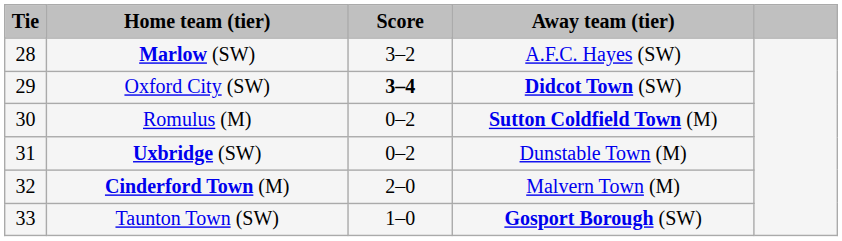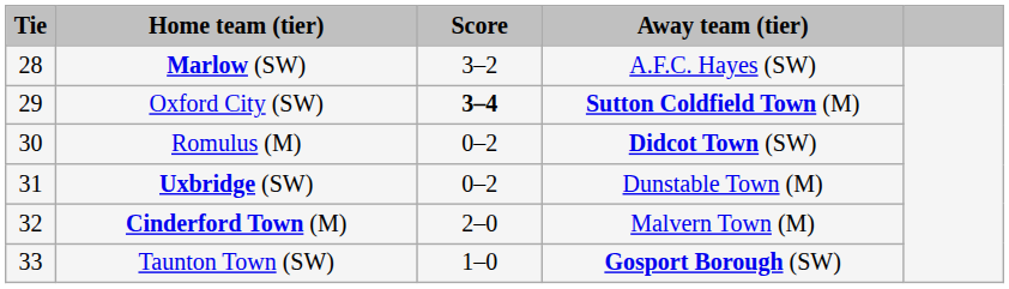 <table class="wikitable" style="width: 600px; background:WhiteSmoke; text-align:center; font-size:90%">
 <tr>
 <td scope="col" style="width:  5.00%; background:silver;"><strong>Tie</strong></td>
 <td scope="col" style="width: 36.25%; background:silver;"><strong>Home team (tier)</strong></td>
 <td scope="col" style="width: 12.50%; background:silver;"><strong>Score</strong></td>
 <td scope="col" style="width: 36.25%; background:silver;"><strong>Away team (tier)</strong></td>
 <td scope="col" style="width: 10.00%; background:silver;"><strong></strong></td>
 </tr>
 <tr>
 <td>28</td>
 <td><strong><a href='#'>Marlow</a></strong> (SW)</td>
 <td>3–2</td>
 <td><a href='#'>A.F.C. Hayes</a> (SW)</td>
 </tr>
 <tr>
 <td>29</td>
 <td><a href='#'>Oxford City</a> (SW)</td>
 <td><strong>3–4</strong></td>
-<td><strong><a href='#'>Didcot Town</a></strong> (SW)</td>
+<td><strong><a href='#'>Sutton Coldfield Town</a></strong> (M)</td>
 </tr>
 <tr>
 <td>30</td>
 <td><a href='#'>Romulus</a> (M)</td>
 <td>0–2</td>
-<td><strong><a href='#'>Sutton Coldfield Town</a></strong> (M)</td>
+<td><strong><a href='#'>Didcot Town</a></strong> (SW)</td>
 </tr>
 <tr>
 <td>31</td>
 <td><strong><a href='#'>Uxbridge</a></strong> (SW)</td>
 <td>0–2</td>
 <td><a href='#'>Dunstable Town</a> (M)</td>
 </tr>
 <tr>
 <td>32</td>
 <td><strong><a href='#'>Cinderford Town</a></strong> (M)</td>
 <td>2–0</td>
 <td><a href='#'>Malvern Town</a> (M)</td>
 </tr>
 <tr>
 <td>33</td>
 <td><a href='#'>Taunton Town</a> (SW)</td>
 <td>1–0</td>
 <td><strong><a href='#'>Gosport Borough</a></strong> (SW)</td>
 </tr>
 </table>
